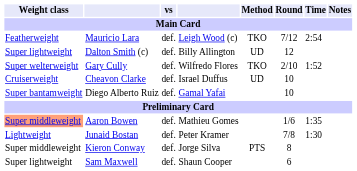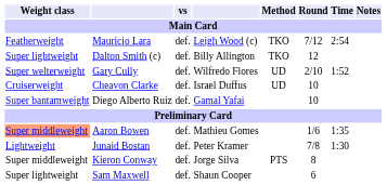 <table class="toccolours" style="font-size: 85%;">
 <tr>
 <th style="background:#e6e8fa; color:#000; text-align:center;">Weight class</th>
 <th style="background:#e6e8fa; color:#000; text-align:center;"></th>
 <th style="background:#e6e8fa; color:#000; text-align:center;">vs</th>
 <th style="background:#e6e8fa; color:#000; text-align:center;"></th>
 <th style="background:#e6e8fa; color:#000; text-align:center;">Method</th>
 <th style="background:#e6e8fa; color:#000; text-align:center;">Round</th>
 <th style="background:#e6e8fa; color:#000; text-align:center;">Time</th>
 <th style="background:#e6e8fa; color:#000; text-align:center;">Notes</th>
 </tr>
 <tr>
 <th colspan="8" style="background-color: #ccccff;">Main Card</th>
 </tr>
 <tr>
 <td><a href='#'>Featherweight</a></td>
 <td><a href='#'>Mauricio Lara</a></td>
 <td>def.</td>
 <td><a href='#'>Leigh Wood</a> (c)</td>
 <td align="center">TKO</td>
 <td align="center">7/12</td>
 <td>2:54</td>
 <td></td>
 </tr>
 <tr>
 <td><a href='#'>Super lightweight</a></td>
 <td><a href='#'>Dalton Smith</a> (c)</td>
 <td>def.</td>
 <td>Billy Allington</td>
-<td align="center">UD</td>
+<td align="center">TKO</td>
 <td align="center">12</td>
 <td></td>
 <td></td>
 </tr>
 <tr>
 <td><a href='#'>Super welterweight</a></td>
 <td><a href='#'>Gary Cully</a></td>
 <td>def.</td>
 <td>Wilfredo Flores</td>
-<td align="center">TKO</td>
+<td align="center">UD</td>
 <td align="center">2/10</td>
 <td>1:52</td>
 <td></td>
 </tr>
 <tr>
 <td><a href='#'>Cruiserweight</a></td>
 <td><a href='#'>Cheavon Clarke</a></td>
 <td>def.</td>
 <td>Israel Duffus</td>
 <td align="center">UD</td>
 <td align="center">10</td>
 <td></td>
 <td></td>
 </tr>
 <tr>
 <td><a href='#'>Super bantamweight</a></td>
 <td>Diego Alberto Ruiz</td>
 <td>def.</td>
 <td><a href='#'>Gamal Yafai</a></td>
 <td align="center"></td>
 <td align="center">10</td>
 <td></td>
 <td></td>
 </tr>
 <tr>
 <th colspan="8" style="background-color: #ccccff;">Preliminary Card</th>
 </tr>
 <tr>
 <td style="background: lightsalmon;"><a href='#'>Super middleweight</a></td>
 <td><a href='#'>Aaron Bowen</a></td>
 <td>def.</td>
 <td>Mathieu Gomes</td>
 <td align="center"></td>
 <td align="center">1/6</td>
 <td>1:35</td>
 <td></td>
 </tr>
 <tr>
 <td><a href='#'>Lightweight</a></td>
 <td><a href='#'>Junaid Bostan</a></td>
 <td>def.</td>
 <td>Peter Kramer</td>
 <td align="center"></td>
 <td align="center">7/8</td>
 <td>1:30</td>
 <td></td>
 </tr>
 <tr>
 <td>Super middleweight</td>
 <td><a href='#'>Kieron Conway</a></td>
 <td>def.</td>
 <td>Jorge Silva</td>
 <td align="center">PTS</td>
 <td align="center">8</td>
 <td></td>
 <td></td>
 </tr>
 <tr>
 <td>Super lightweight</td>
 <td><a href='#'>Sam Maxwell</a></td>
 <td>def.</td>
 <td>Shaun Cooper</td>
 <td align="center"></td>
 <td align="center">6</td>
 <td></td>
 <td></td>
 </tr>
 </table>
